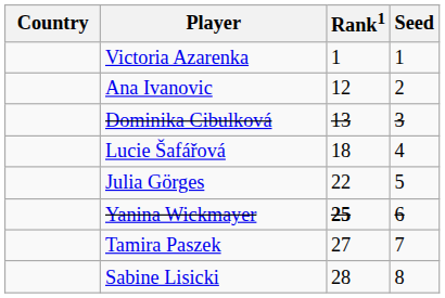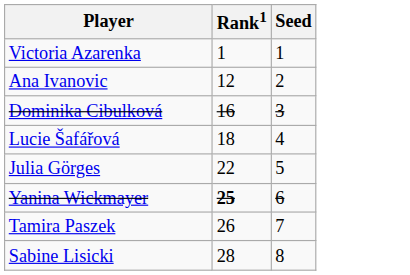 <table class="sortable wikitable">
 <tr>
-<th width="70">Country</th>
 <th width="175">Player</th>
 <th>Rank<sup>1</sup></th>
 <th>Seed</th>
 </tr>
 <tr>
-<td></td>
 <td><a href='#'>Victoria Azarenka</a></td>
 <td>1</td>
 <td>1</td>
 </tr>
 <tr>
-<td></td>
 <td><a href='#'>Ana Ivanovic</a></td>
 <td>12</td>
 <td>2</td>
 </tr>
 <tr>
-<td><s></s></td>
 <td><s><a href='#'>Dominika Cibulková</a></s></td>
-<td><s>13</s></td>
+<td><s>16</s></td>
 <td><s>3</s></td>
 </tr>
 <tr>
-<td></td>
 <td><a href='#'>Lucie Šafářová</a></td>
 <td>18</td>
 <td>4</td>
 </tr>
 <tr>
-<td></td>
 <td><a href='#'>Julia Görges</a></td>
 <td>22</td>
 <td>5</td>
 </tr>
 <tr>
-<td><s></s></td>
 <td><s><a href='#'>Yanina Wickmayer</a></s></td>
 <td><strong><s>25</s></strong></td>
 <td><s>6</s></td>
 </tr>
 <tr>
-<td></td>
 <td><a href='#'>Tamira Paszek</a></td>
-<td>27</td>
+<td>26</td>
 <td>7</td>
 </tr>
 <tr>
-<td></td>
 <td><a href='#'>Sabine Lisicki</a></td>
 <td>28</td>
 <td>8</td>
 </tr>
 </table>
